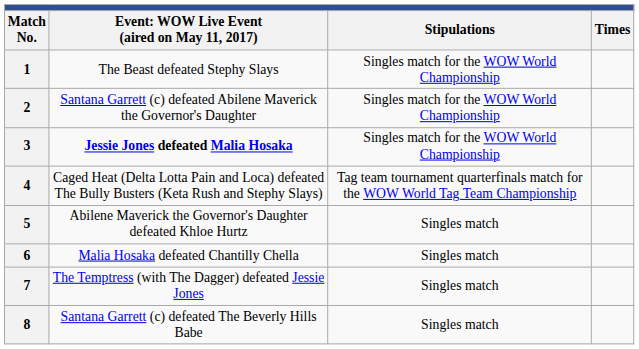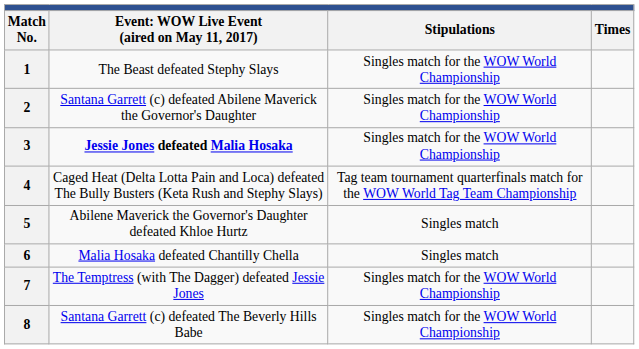 <table class="wikitable" style="font-size:85%; text-align:center; width:100%;">
 <tr>
 <td colspan="4" style="background:#2e5090;"></td>
 </tr>
 <tr>
 <th>Match <br>No.</th>
 <th>Event: WOW Live Event<br>(aired on May 11, 2017)</th>
 <th>Stipulations</th>
 <th>Times</th>
 </tr>
 <tr>
 <th>1</th>
 <td>The Beast defeated Stephy Slays</td>
 <td>Singles match for the <a href='#'>WOW World Championship</a></td>
 <td></td>
 </tr>
 <tr>
 <th>2</th>
 <td><a href='#'>Santana Garrett</a> (c) defeated Abilene Maverick the Governor's Daughter</td>
 <td>Singles match for the <a href='#'>WOW World Championship</a></td>
 <td></td>
 </tr>
 <tr>
 <th>3</th>
 <td><strong><a href='#'>Jessie Jones</a> defeated <a href='#'>Malia Hosaka</a></strong></td>
 <td>Singles match for the <a href='#'>WOW World Championship</a></td>
 <td></td>
 </tr>
 <tr>
 <th>4</th>
 <td>Caged Heat (Delta Lotta Pain and Loca) defeated The Bully Busters (Keta Rush and Stephy Slays)</td>
 <td>Tag team tournament quarterfinals match for the <a href='#'>WOW World Tag Team Championship</a></td>
 <td></td>
 </tr>
 <tr>
 <th>5</th>
 <td>Abilene Maverick the Governor's Daughter defeated Khloe Hurtz</td>
 <td>Singles match</td>
 <td></td>
 </tr>
 <tr>
 <th>6</th>
 <td><a href='#'>Malia Hosaka</a> defeated Chantilly Chella</td>
 <td>Singles match</td>
 <td></td>
 </tr>
 <tr>
 <th>7</th>
 <td><a href='#'>The Temptress</a> (with The Dagger) defeated <a href='#'>Jessie Jones</a></td>
-<td>Singles match</td>
+<td>Singles match for the <a href='#'>WOW World Championship</a></td>
 <td></td>
 </tr>
 <tr>
 <th>8</th>
 <td><a href='#'>Santana Garrett</a> (c) defeated The Beverly Hills Babe</td>
-<td>Singles match</td>
+<td>Singles match for the <a href='#'>WOW World Championship</a></td>
 <td></td>
 </tr>
 </table>
